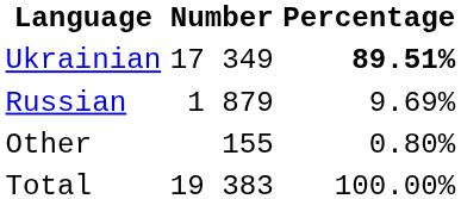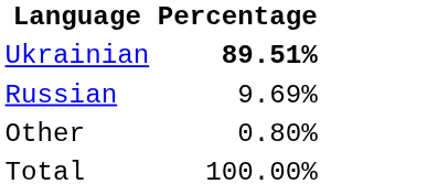 <table class="standard">
 <tr>
 <th>Language</th>
-<th>Number</th>
 <th>Percentage</th>
 </tr>
 <tr>
 <td><a href='#'>Ukrainian</a></td>
-<td align="right">17 349</td>
 <td align="right"><strong>89.51%</strong></td>
 </tr>
 <tr>
 <td><a href='#'>Russian</a></td>
-<td align="right">1 879</td>
 <td align="right">9.69%</td>
 </tr>
 <tr>
 <td>Other</td>
-<td align="right">155</td>
 <td align="right">0.80%</td>
 </tr>
 <tr>
 <td>Total</td>
-<td align="right">19 383</td>
 <td align="right">100.00%</td>
 </tr>
 </table>
